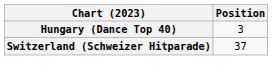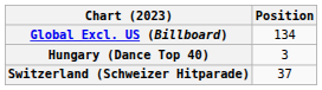 <table class="wikitable sortable plainrowheaders" style="text-align:center">
 <tr>
 <th scope="col">Chart (2023)</th>
 <th scope="col">Position</th>
+</tr>
+<tr>
+<th scope="row"><a href='#'>Global Excl. US</a> (<em>Billboard</em>)</th>
+<td>134</td>
 </tr>
 <tr>
 <th scope="row">Hungary (Dance Top 40)</th>
 <td>3</td>
 </tr>
 <tr>
 <th scope="row">Switzerland (Schweizer Hitparade)</th>
 <td>37</td>
 </tr>
 </table>
